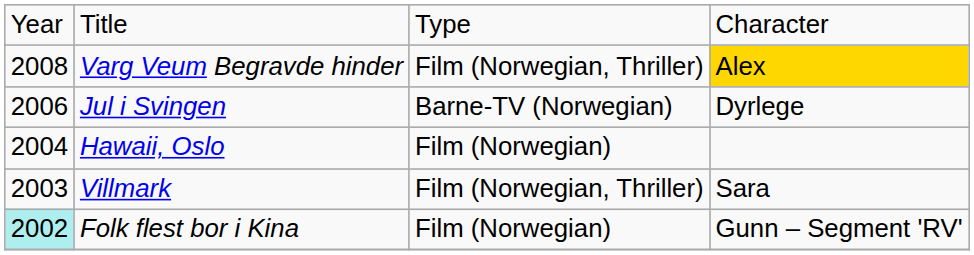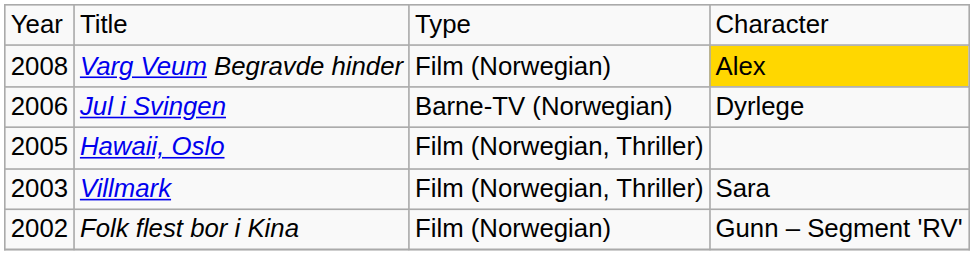 <table class="wikitable">
 <tr>
 <td>Year</td>
 <td>Title</td>
 <td>Type</td>
 <td>Character</td>
 </tr>
 <tr>
 <td>2008</td>
 <td><em><a href='#'>Varg Veum</a> Begravde hinder </em></td>
-<td>Film (Norwegian, Thriller)</td>
+<td>Film (Norwegian)</td>
 <td style="background: gold;">Alex</td>
 </tr>
 <tr>
 <td>2006</td>
 <td><em><a href='#'>Jul i Svingen</a></em></td>
 <td>Barne-TV (Norwegian)</td>
 <td>Dyrlege</td>
 </tr>
 <tr>
-<td>2004</td>
+<td>2005</td>
 <td><em><a href='#'>Hawaii, Oslo</a></em></td>
-<td>Film (Norwegian)</td>
+<td>Film (Norwegian, Thriller)</td>
 </tr>
 <tr>
 <td>2003</td>
 <td><em><a href='#'>Villmark</a></em></td>
 <td>Film (Norwegian, Thriller)</td>
 <td>Sara</td>
 </tr>
 <tr>
-<td style="background: paleturquoise;">2002</td>
+<td>2002</td>
 <td><em>Folk flest bor i Kina</em></td>
 <td>Film (Norwegian)</td>
 <td>Gunn – Segment 'RV'</td>
 </tr>
 <tr>
 </tr>
 </table>
